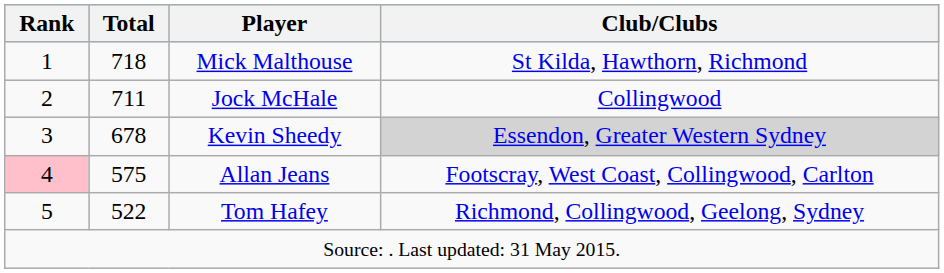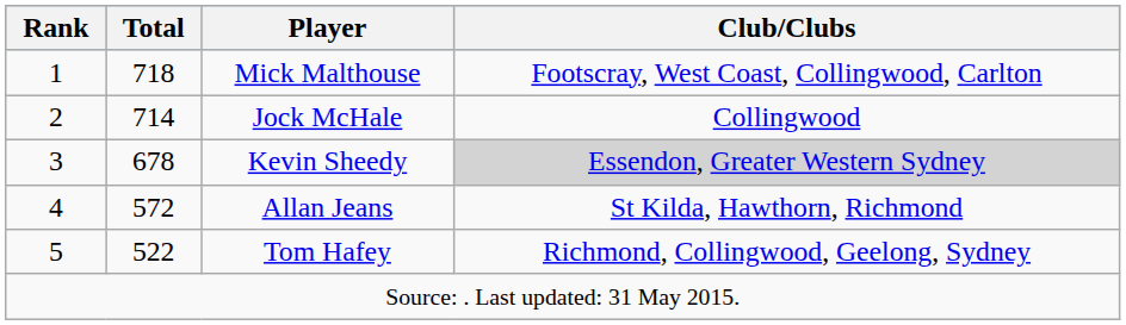 <table class="wikitable" style="text-align:center; width:50%;">
 <tr style="background:#87cefa;">
 <th>Rank</th>
 <th>Total</th>
 <th>Player</th>
 <th>Club/Clubs</th>
 </tr>
 <tr>
 <td>1</td>
 <td>718</td>
 <td><a href='#'>Mick Malthouse</a></td>
-<td><a href='#'>St Kilda</a>, <a href='#'>Hawthorn</a>, <a href='#'>Richmond</a></td>
+<td><a href='#'>Footscray</a>, <a href='#'>West Coast</a>, <a href='#'>Collingwood</a>, <a href='#'>Carlton</a></td>
 </tr>
 <tr>
 <td>2</td>
-<td>711</td>
+<td>714</td>
 <td><a href='#'>Jock McHale</a></td>
 <td><a href='#'>Collingwood</a></td>
 </tr>
 <tr>
 <td>3</td>
 <td>678</td>
 <td><a href='#'>Kevin Sheedy</a></td>
 <td style="background: lightgrey;"><a href='#'>Essendon</a>, <a href='#'>Greater Western Sydney</a></td>
 </tr>
 <tr>
-<td style="background: pink;">4</td>
-<td>575</td>
+<td>4</td>
+<td>572</td>
 <td><a href='#'>Allan Jeans</a></td>
-<td><a href='#'>Footscray</a>, <a href='#'>West Coast</a>, <a href='#'>Collingwood</a>, <a href='#'>Carlton</a></td>
+<td><a href='#'>St Kilda</a>, <a href='#'>Hawthorn</a>, <a href='#'>Richmond</a></td>
 </tr>
 <tr>
 <td>5</td>
 <td>522</td>
 <td><a href='#'>Tom Hafey</a></td>
 <td><a href='#'>Richmond</a>, <a href='#'>Collingwood</a>, <a href='#'>Geelong</a>, <a href='#'>Sydney</a></td>
 </tr>
 <tr>
 <td colspan=7><small>Source:  . Last updated: 31 May 2015.</small></td>
 </tr>
 </table>
